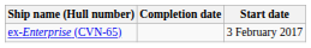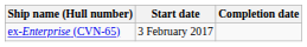 <table class="wikitable">
 <tr>
 <th>Ship name (Hull number)</th>
+<th>Start date</th>
 <th>Completion date</th>
-<th>Start date</th>
 </tr>
 <tr>
 <td><a href='#'>ex-<em>Enterprise</em> (CVN-65)</a></td>
+<td>3 February 2017</td>
 <td></td>
-<td>3 February 2017</td>
 </tr>
 </table>
